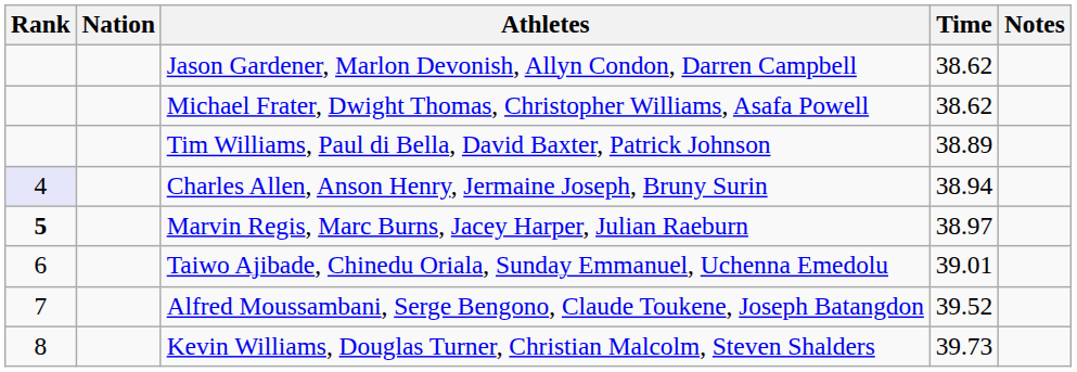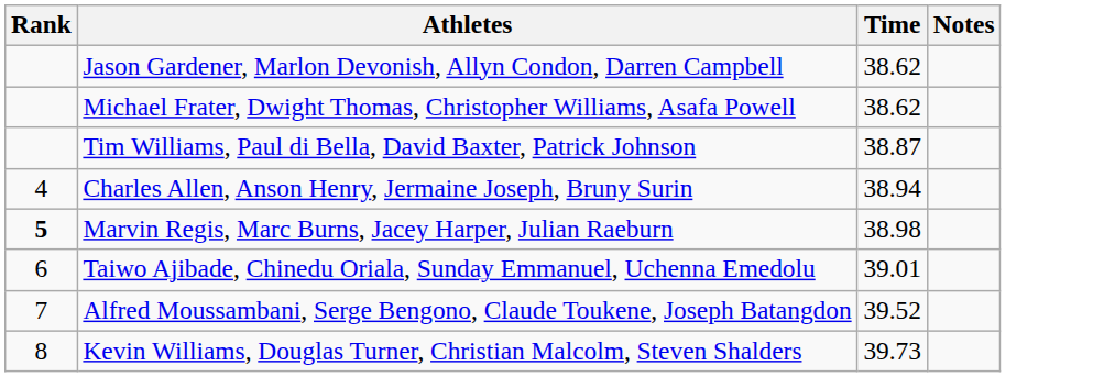 <table class="wikitable sortable" style="text-align:center">
 <tr>
 <th>Rank</th>
-<th>Nation</th>
 <th>Athletes</th>
 <th>Time</th>
 <th>Notes</th>
 </tr>
 <tr>
 <td></td>
-<td align=left></td>
 <td align=left><a href='#'>Jason Gardener</a>, <a href='#'>Marlon Devonish</a>, <a href='#'>Allyn Condon</a>, <a href='#'>Darren Campbell</a></td>
 <td>38.62</td>
 <td></td>
 </tr>
 <tr>
 <td></td>
-<td align=left></td>
 <td align=left><a href='#'>Michael Frater</a>, <a href='#'>Dwight Thomas</a>, <a href='#'>Christopher Williams</a>, <a href='#'>Asafa Powell</a></td>
 <td>38.62</td>
 <td></td>
 </tr>
 <tr>
 <td></td>
-<td align=left></td>
 <td align=left><a href='#'>Tim Williams</a>, <a href='#'>Paul di Bella</a>, <a href='#'>David Baxter</a>, <a href='#'>Patrick Johnson</a></td>
-<td>38.89</td>
+<td>38.87</td>
 <td></td>
 </tr>
 <tr>
-<td style="background: lavender;">4</td>
-<td align=left></td>
+<td>4</td>
 <td align=left><a href='#'>Charles Allen</a>, <a href='#'>Anson Henry</a>, <a href='#'>Jermaine Joseph</a>, <a href='#'>Bruny Surin</a></td>
 <td>38.94</td>
 <td></td>
 </tr>
 <tr>
 <td><strong>5</strong></td>
-<td align=left></td>
 <td align=left><a href='#'>Marvin Regis</a>, <a href='#'>Marc Burns</a>, <a href='#'>Jacey Harper</a>, <a href='#'>Julian Raeburn</a></td>
-<td>38.97</td>
+<td>38.98</td>
 <td></td>
 </tr>
 <tr>
 <td>6</td>
-<td align=left></td>
 <td align=left><a href='#'>Taiwo Ajibade</a>, <a href='#'>Chinedu Oriala</a>, <a href='#'>Sunday Emmanuel</a>, <a href='#'>Uchenna Emedolu</a></td>
 <td>39.01</td>
 <td></td>
 </tr>
 <tr>
 <td>7</td>
-<td align=left></td>
 <td align=left><a href='#'>Alfred Moussambani</a>, <a href='#'>Serge Bengono</a>, <a href='#'>Claude Toukene</a>, <a href='#'>Joseph Batangdon</a></td>
 <td>39.52</td>
 <td></td>
 </tr>
 <tr>
 <td>8</td>
-<td align=left></td>
 <td align=left><a href='#'>Kevin Williams</a>, <a href='#'>Douglas Turner</a>, <a href='#'>Christian Malcolm</a>, <a href='#'>Steven Shalders</a></td>
 <td>39.73</td>
 <td></td>
 </tr>
 </table>
